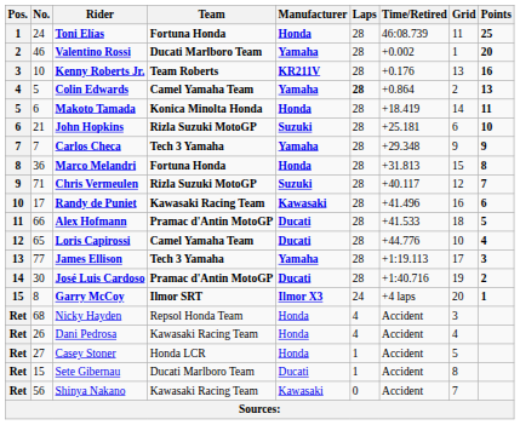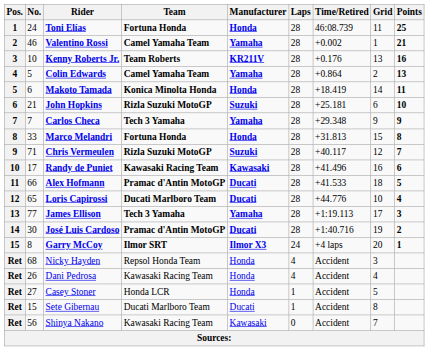 <table class="wikitable" style="font-size: 95%;">
 <tr>
 <th>Pos.</th>
 <th>No.</th>
 <th>Rider</th>
 <th>Team</th>
 <th>Manufacturer</th>
 <th>Laps</th>
 <th>Time/Retired</th>
 <th>Grid</th>
 <th>Points</th>
 </tr>
 <tr>
 <th>1</th>
 <td>24</td>
 <td> <strong><a href='#'>Toni Elías</a></strong></td>
 <td><strong>Fortuna Honda</strong></td>
 <td><strong><a href='#'>Honda</a></strong></td>
 <td>28</td>
 <td>46:08.739</td>
 <td>11</td>
 <td><strong>25</strong></td>
 </tr>
 <tr>
 <th>2</th>
 <td>46</td>
 <td> <strong><a href='#'>Valentino Rossi</a></strong></td>
-<td><strong>Ducati Marlboro Team</strong></td>
+<td><strong>Camel Yamaha Team</strong></td>
 <td><strong><a href='#'>Yamaha</a></strong></td>
 <td>28</td>
 <td>+0.002</td>
 <td>1</td>
-<td><strong>20</strong></td>
+<td><strong>21</strong></td>
 </tr>
 <tr>
 <th>3</th>
 <td>10</td>
 <td> <strong><a href='#'>Kenny Roberts Jr.</a></strong></td>
 <td><strong>Team Roberts</strong></td>
 <td><strong><a href='#'>KR211V</a></strong></td>
 <td>28</td>
 <td>+0.176</td>
 <td>13</td>
 <td><strong>16</strong></td>
 </tr>
 <tr>
 <th>4</th>
 <td>5</td>
 <td> <strong><a href='#'>Colin Edwards</a></strong></td>
 <td><strong>Camel Yamaha Team</strong></td>
 <td><strong><a href='#'>Yamaha</a></strong></td>
-<td><strong>28</strong></td>
+<td>28</td>
 <td>+0.864</td>
 <td>2</td>
 <td><strong>13</strong></td>
 </tr>
 <tr>
 <th>5</th>
 <td>6</td>
 <td> <strong><a href='#'>Makoto Tamada</a></strong></td>
 <td><strong>Konica Minolta Honda</strong></td>
 <td><strong><a href='#'>Honda</a></strong></td>
 <td>28</td>
 <td>+18.419</td>
 <td>14</td>
 <td><strong>11</strong></td>
 </tr>
 <tr>
 <th>6</th>
 <td>21</td>
 <td> <strong><a href='#'>John Hopkins</a></strong></td>
 <td><strong>Rizla Suzuki MotoGP</strong></td>
 <td><strong><a href='#'>Suzuki</a></strong></td>
 <td>28</td>
 <td>+25.181</td>
 <td>6</td>
 <td><strong>10</strong></td>
 </tr>
 <tr>
 <th>7</th>
 <td>7</td>
 <td> <strong><a href='#'>Carlos Checa</a></strong></td>
 <td><strong>Tech 3 Yamaha</strong></td>
 <td><strong><a href='#'>Yamaha</a></strong></td>
 <td>28</td>
 <td>+29.348</td>
 <td>9</td>
 <td><strong>9</strong></td>
 </tr>
 <tr>
 <th>8</th>
-<td>36</td>
+<td>33</td>
 <td> <strong><a href='#'>Marco Melandri</a></strong></td>
 <td><strong>Fortuna Honda</strong></td>
 <td><strong><a href='#'>Honda</a></strong></td>
 <td>28</td>
 <td>+31.813</td>
 <td>15</td>
 <td><strong>8</strong></td>
 </tr>
 <tr>
 <th>9</th>
 <td>71</td>
 <td> <strong><a href='#'>Chris Vermeulen</a></strong></td>
 <td><strong>Rizla Suzuki MotoGP</strong></td>
 <td><strong><a href='#'>Suzuki</a></strong></td>
 <td>28</td>
 <td>+40.117</td>
 <td>12</td>
 <td><strong>7</strong></td>
 </tr>
 <tr>
 <th>10</th>
 <td>17</td>
 <td> <strong><a href='#'>Randy de Puniet</a></strong></td>
 <td><strong>Kawasaki Racing Team</strong></td>
 <td><strong><a href='#'>Kawasaki</a></strong></td>
 <td>28</td>
 <td>+41.496</td>
 <td>16</td>
 <td><strong>6</strong></td>
 </tr>
 <tr>
 <th>11</th>
 <td>66</td>
 <td> <strong><a href='#'>Alex Hofmann</a></strong></td>
 <td><strong>Pramac d'Antin MotoGP</strong></td>
 <td><strong><a href='#'>Ducati</a></strong></td>
 <td>28</td>
 <td>+41.533</td>
 <td>18</td>
 <td><strong>5</strong></td>
 </tr>
 <tr>
 <th>12</th>
 <td>65</td>
 <td> <strong><a href='#'>Loris Capirossi</a></strong></td>
-<td><strong>Camel Yamaha Team</strong></td>
+<td><strong>Ducati Marlboro Team</strong></td>
 <td><strong><a href='#'>Ducati</a></strong></td>
 <td>28</td>
 <td>+44.776</td>
 <td>10</td>
 <td><strong>4</strong></td>
 </tr>
 <tr>
 <th>13</th>
 <td>77</td>
 <td> <strong><a href='#'>James Ellison</a></strong></td>
 <td><strong>Tech 3 Yamaha</strong></td>
 <td><strong><a href='#'>Yamaha</a></strong></td>
 <td>28</td>
 <td>+1:19.113</td>
 <td>17</td>
 <td><strong>3</strong></td>
 </tr>
 <tr>
 <th>14</th>
 <td>30</td>
 <td> <strong><a href='#'>José Luis Cardoso</a></strong></td>
 <td><strong>Pramac d'Antin MotoGP</strong></td>
 <td><strong><a href='#'>Ducati</a></strong></td>
 <td>28</td>
 <td>+1:40.716</td>
 <td>19</td>
 <td><strong>2</strong></td>
 </tr>
 <tr>
 <th>15</th>
 <td>8</td>
 <td> <strong><a href='#'>Garry McCoy</a></strong></td>
 <td><strong>Ilmor SRT</strong></td>
 <td><strong><a href='#'>Ilmor X3</a></strong></td>
 <td>24</td>
 <td>+4 laps</td>
 <td>20</td>
 <td><strong>1</strong></td>
 </tr>
 <tr>
 <th>Ret</th>
 <td>68</td>
 <td> <a href='#'>Nicky Hayden</a></td>
 <td>Repsol Honda Team</td>
 <td><a href='#'>Honda</a></td>
 <td>4</td>
 <td>Accident</td>
 <td>3</td>
 <td></td>
 </tr>
 <tr>
 <th>Ret</th>
 <td>26</td>
 <td> <a href='#'>Dani Pedrosa</a></td>
 <td>Kawasaki Racing Team</td>
 <td><a href='#'>Honda</a></td>
 <td>4</td>
 <td>Accident</td>
 <td>4</td>
 <td></td>
 </tr>
 <tr>
 <th>Ret</th>
 <td>27</td>
 <td> <a href='#'>Casey Stoner</a></td>
 <td>Honda LCR</td>
 <td><a href='#'>Honda</a></td>
 <td>1</td>
 <td>Accident</td>
 <td>5</td>
 <td></td>
 </tr>
 <tr>
 <th>Ret</th>
 <td>15</td>
 <td> <a href='#'>Sete Gibernau</a></td>
 <td>Ducati Marlboro Team</td>
 <td><a href='#'>Ducati</a></td>
 <td>1</td>
 <td>Accident</td>
 <td>8</td>
 <td></td>
 </tr>
 <tr>
 <th>Ret</th>
 <td>56</td>
 <td> <a href='#'>Shinya Nakano</a></td>
 <td>Kawasaki Racing Team</td>
 <td><a href='#'>Kawasaki</a></td>
 <td>0</td>
 <td>Accident</td>
 <td>7</td>
 <td></td>
 </tr>
 <tr>
 <th colspan=9>Sources: </th>
 </tr>
 </table>
